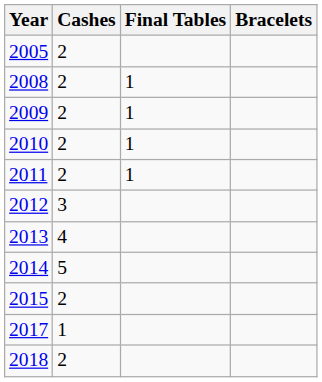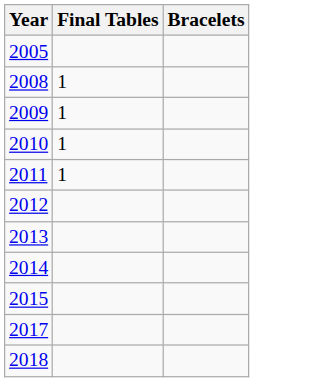 <table class="wikitable">
 <tr>
 <th>Year</th>
-<th>Cashes</th>
 <th>Final Tables</th>
 <th>Bracelets</th>
 </tr>
 <tr>
 <td><a href='#'>2005</a></td>
-<td>2</td>
 <td></td>
 <td></td>
 </tr>
 <tr>
 <td><a href='#'>2008</a></td>
-<td>2</td>
 <td>1</td>
 <td></td>
 </tr>
 <tr>
 <td><a href='#'>2009</a></td>
-<td>2</td>
 <td>1</td>
 <td></td>
 </tr>
 <tr>
 <td><a href='#'>2010</a></td>
-<td>2</td>
 <td>1</td>
 <td></td>
 </tr>
 <tr>
 <td><a href='#'>2011</a></td>
-<td>2</td>
 <td>1</td>
 <td></td>
 </tr>
 <tr>
 <td><a href='#'>2012</a></td>
-<td>3</td>
 <td></td>
 <td></td>
 </tr>
 <tr>
 <td><a href='#'>2013</a></td>
-<td>4</td>
 <td></td>
 <td></td>
 </tr>
 <tr>
 <td><a href='#'>2014</a></td>
-<td>5</td>
 <td></td>
 <td></td>
 </tr>
 <tr>
 <td><a href='#'>2015</a></td>
-<td>2</td>
 <td></td>
 <td></td>
 </tr>
 <tr>
 <td><a href='#'>2017</a></td>
-<td>1</td>
 <td></td>
 <td></td>
 </tr>
 <tr>
 <td><a href='#'>2018</a></td>
-<td>2</td>
 <td></td>
 <td></td>
 </tr>
 </table>
